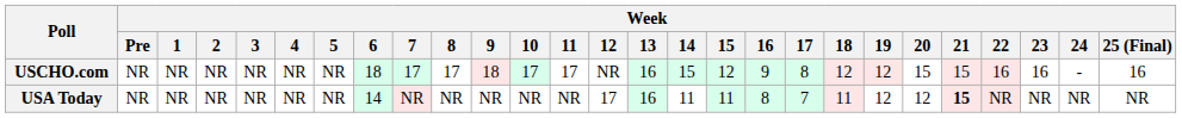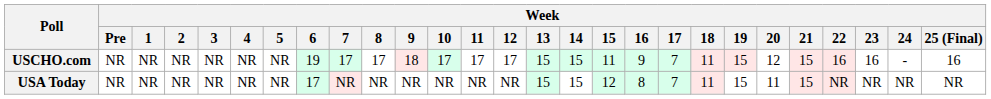 <table class="wikitable" style="white-space:nowrap;">
 <tr>
 <th scope="col" width="100" rowspan="2">Poll</th>
 <th colspan="26">Week</th>
 </tr>
 <tr>
 <th scope="col" width="30">Pre</th>
 <th scope="col" width="30">1</th>
 <th scope="col" width="30">2</th>
 <th scope="col" width="30">3</th>
 <th scope="col" width="30">4</th>
 <th scope="col" width="30">5</th>
 <th scope="col" width="30">6</th>
 <th scope="col" width="30">7</th>
 <th scope="col" width="30">8</th>
 <th scope="col" width="30">9</th>
 <th scope="col" width="30">10</th>
 <th scope="col" width="30">11</th>
 <th scope="col" width="30">12</th>
 <th scope="col" width="30">13</th>
 <th scope="col" width="30">14</th>
 <th scope="col" width="30">15</th>
 <th scope="col" width="30">16</th>
 <th scope="col" width="30">17</th>
 <th scope="col" width="30">18</th>
 <th scope="col" width="30">19</th>
 <th scope="col" width="30">20</th>
 <th scope="col" width="30">21</th>
 <th scope="col" width="30">22</th>
 <th scope="col" width="30">23</th>
 <th scope="col" width="30">24</th>
 <th scope="col" width="30">25 (Final)</th>
 </tr>
 <tr style="text-align:center;">
 <th>USCHO.com</th>
 <td bgcolor=FFFFFF>NR</td>
 <td bgcolor=FFFFFF>NR</td>
 <td bgcolor=FFFFFF>NR</td>
 <td bgcolor=FFFFFF>NR</td>
 <td bgcolor=FFFFFF>NR</td>
 <td bgcolor=FFFFFF>NR</td>
-<td bgcolor=D8FFEB>18</td>
+<td bgcolor=D8FFEB>19</td>
 <td bgcolor=D8FFEB>17</td>
 <td bgcolor=FFFFFF>17</td>
 <td bgcolor=FFE6E6>18</td>
 <td bgcolor=D8FFEB>17</td>
 <td bgcolor=FFFFFF>17</td>
-<td bgcolor=FFFFFF>NR</td>
-<td bgcolor=D8FFEB>16</td>
+<td bgcolor=FFFFFF>17</td>
 <td bgcolor=D8FFEB>15</td>
-<td bgcolor=D8FFEB>12</td>
+<td bgcolor=D8FFEB>15</td>
+<td bgcolor=D8FFEB>11</td>
 <td bgcolor=D8FFEB>9</td>
-<td bgcolor=D8FFEB>8</td>
-<td bgcolor=FFE6E6>12</td>
-<td bgcolor=FFE6E6>12</td>
-<td bgcolor=FFFFFF>15</td>
+<td bgcolor=D8FFEB>7</td>
+<td bgcolor=FFE6E6>11</td>
+<td bgcolor=FFE6E6>15</td>
+<td bgcolor=FFFFFF>12</td>
 <td bgcolor=FFE6E6>15</td>
 <td bgcolor=FFE6E6>16</td>
 <td bgcolor=FFFFFF>16</td>
 <td bgcolor=FFFFFF>-</td>
 <td bgcolor=FFFFFF>16</td>
 </tr>
 <tr style="text-align:center;">
 <th>USA Today</th>
 <td bgcolor=FFFFFF>NR</td>
 <td bgcolor=FFFFFF>NR</td>
 <td bgcolor=FFFFFF>NR</td>
 <td bgcolor=FFFFFF>NR</td>
 <td bgcolor=FFFFFF>NR</td>
 <td bgcolor=FFFFFF>NR</td>
-<td bgcolor=D8FFEB>14</td>
+<td bgcolor=D8FFEB>17</td>
 <td bgcolor=FFE6E6>NR</td>
 <td bgcolor=FFFFFF>NR</td>
 <td bgcolor=FFFFFF>NR</td>
 <td bgcolor=FFFFFF>NR</td>
 <td bgcolor=FFFFFF>NR</td>
-<td bgcolor=FFFFFF>17</td>
-<td bgcolor=D8FFEB>16</td>
-<td bgcolor=FFFFFF>11</td>
-<td bgcolor=D8FFEB>11</td>
+<td bgcolor=FFFFFF>NR</td>
+<td bgcolor=D8FFEB>15</td>
+<td bgcolor=FFFFFF>15</td>
+<td bgcolor=D8FFEB>12</td>
 <td bgcolor=D8FFEB>8</td>
 <td bgcolor=D8FFEB>7</td>
 <td bgcolor=FFE6E6>11</td>
-<td bgcolor=FFFFFF>12</td>
-<td bgcolor=FFFFFF>12</td>
-<td bgcolor=FFE6E6><strong>15</strong></td>
+<td bgcolor=FFFFFF>15</td>
+<td bgcolor=FFFFFF>11</td>
+<td bgcolor=FFE6E6>15</td>
 <td bgcolor=FFE6E6>NR</td>
 <td bgcolor=FFFFFF>NR</td>
 <td bgcolor=FFFFFF>NR</td>
 <td bgcolor=FFFFFF>NR</td>
 </tr>
 </table>
